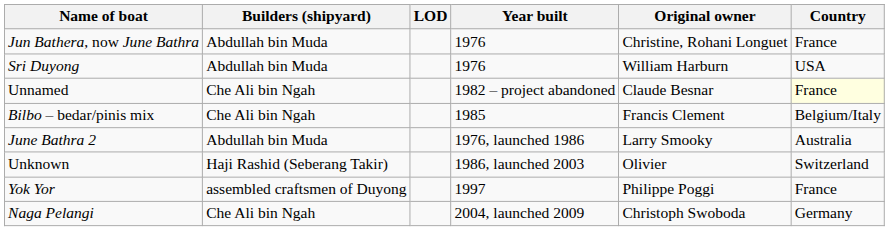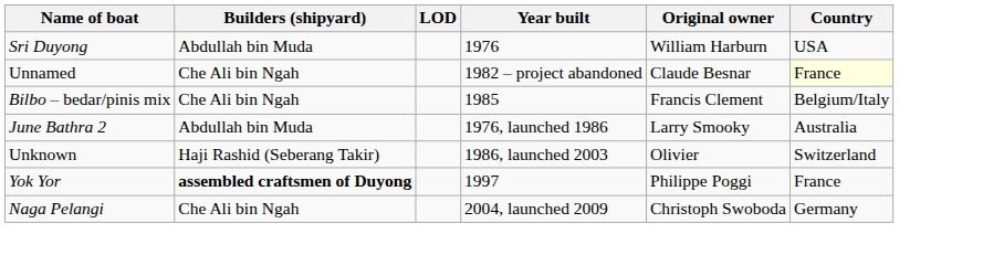 <table class="wikitable sortable" border="1">
 <tr>
 <th>Name of boat</th>
 <th>Builders (shipyard)</th>
 <th>LOD</th>
 <th>Year built</th>
 <th>Original owner</th>
 <th>Country</th>
-</tr>
-<tr>
-<td><em>Jun Bathera</em>, now <em>June Bathra</em></td>
-<td>Abdullah bin Muda</td>
-<td></td>
-<td>1976</td>
-<td>Christine, Rohani Longuet</td>
-<td>France</td>
 </tr>
 <tr>
 <td><em>Sri Duyong</em></td>
 <td>Abdullah bin Muda</td>
 <td></td>
 <td>1976</td>
 <td>William Harburn</td>
 <td>USA</td>
 </tr>
 <tr>
 <td>Unnamed</td>
 <td>Che Ali bin Ngah</td>
 <td></td>
 <td>1982 – project abandoned</td>
 <td>Claude Besnar</td>
 <td style="background: lightyellow;">France</td>
 </tr>
 <tr>
 <td><em>Bilbo</em> – bedar/pinis mix</td>
 <td>Che Ali bin Ngah</td>
 <td></td>
 <td>1985</td>
 <td>Francis Clement</td>
 <td>Belgium/Italy</td>
 </tr>
 <tr>
 <td><em>June Bathra 2</em></td>
 <td>Abdullah bin Muda</td>
 <td></td>
 <td>1976, launched 1986</td>
 <td>Larry Smooky</td>
 <td>Australia</td>
 </tr>
 <tr>
 <td>Unknown</td>
 <td>Haji Rashid (Seberang Takir)</td>
 <td></td>
 <td>1986, launched 2003</td>
 <td>Olivier</td>
 <td>Switzerland</td>
 </tr>
 <tr>
 <td><em>Yok Yor</em></td>
-<td>assembled craftsmen of Duyong</td>
+<td><strong>assembled craftsmen of Duyong</strong></td>
 <td></td>
 <td>1997</td>
 <td>Philippe Poggi</td>
 <td>France</td>
 </tr>
 <tr>
 <td><em>Naga Pelangi</em></td>
 <td>Che Ali bin Ngah</td>
 <td></td>
 <td>2004, launched 2009</td>
 <td>Christoph Swoboda</td>
 <td>Germany</td>
 </tr>
 </table>
